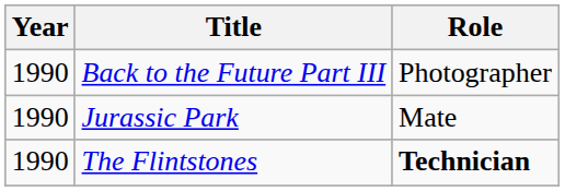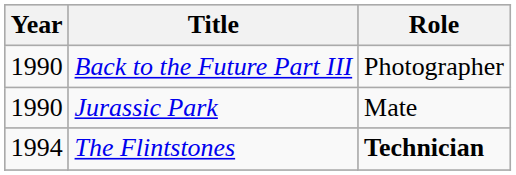 <table class="wikitable">
 <tr>
 <th>Year</th>
 <th>Title</th>
 <th>Role</th>
 </tr>
 <tr>
 <td>1990</td>
 <td><em><a href='#'>Back to the Future Part III</a></em></td>
 <td>Photographer</td>
 </tr>
 <tr>
 <td>1990</td>
 <td><em><a href='#'>Jurassic Park</a></em></td>
 <td>Mate</td>
 </tr>
 <tr>
-<td>1990</td>
+<td>1994</td>
 <td><em><a href='#'>The Flintstones</a></em></td>
 <td><strong>Technician</strong></td>
 </tr>
 </table>
